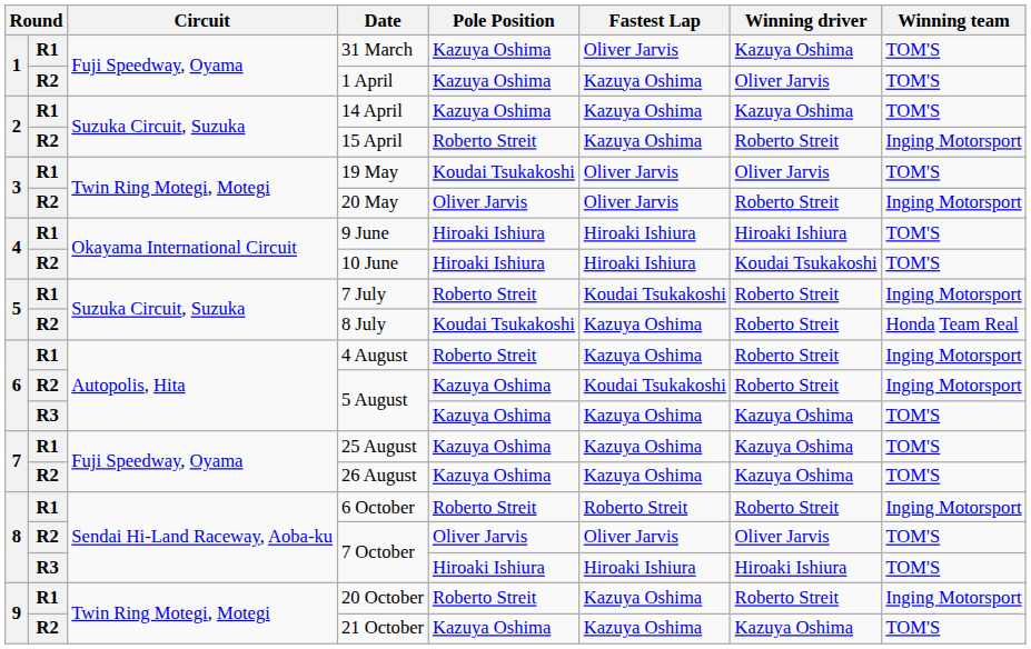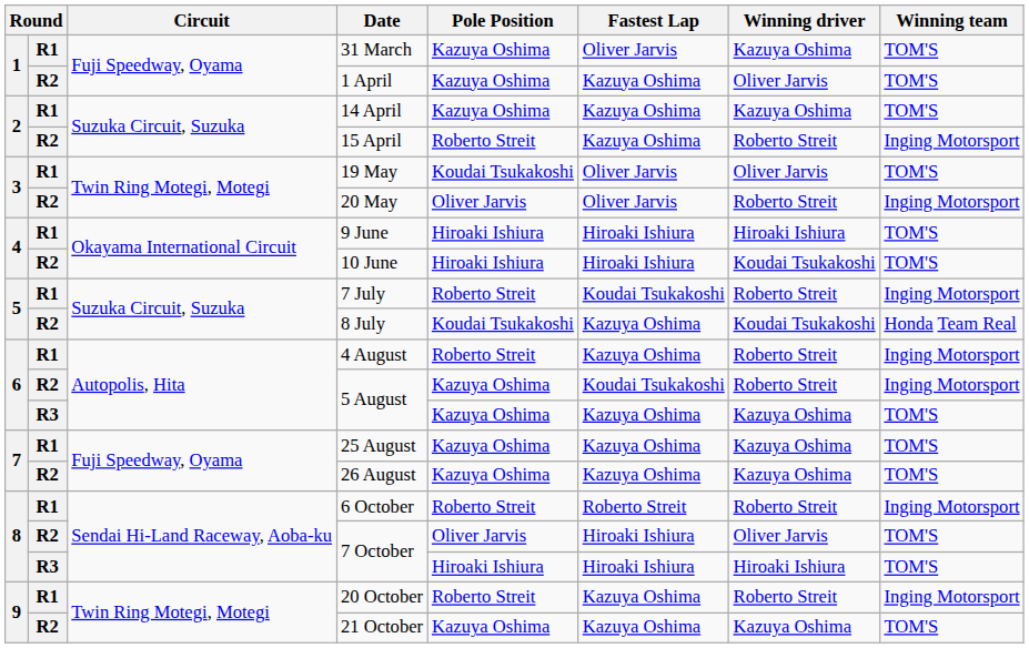 <table class="wikitable" style="font-size: 85%;">
 <tr>
 <th colspan=2>Round</th>
 <th>Circuit</th>
 <th>Date</th>
 <th>Pole Position</th>
 <th>Fastest Lap</th>
 <th>Winning driver</th>
 <th>Winning team</th>
 </tr>
 <tr>
 <th rowspan=2>1</th>
 <th>R1</th>
 <td rowspan=2><a href='#'>Fuji Speedway</a>, <a href='#'>Oyama</a></td>
 <td>31 March</td>
 <td> <a href='#'>Kazuya Oshima</a></td>
 <td> <a href='#'>Oliver Jarvis</a></td>
 <td> <a href='#'>Kazuya Oshima</a></td>
 <td><a href='#'>TOM'S</a></td>
 </tr>
 <tr>
 <th>R2</th>
 <td>1 April</td>
 <td> <a href='#'>Kazuya Oshima</a></td>
 <td> <a href='#'>Kazuya Oshima</a></td>
 <td> <a href='#'>Oliver Jarvis</a></td>
 <td><a href='#'>TOM'S</a></td>
 </tr>
 <tr>
 <th rowspan=2>2</th>
 <th>R1</th>
 <td rowspan=2><a href='#'>Suzuka Circuit</a>, <a href='#'>Suzuka</a></td>
 <td>14 April</td>
 <td> <a href='#'>Kazuya Oshima</a></td>
 <td> <a href='#'>Kazuya Oshima</a></td>
 <td> <a href='#'>Kazuya Oshima</a></td>
 <td><a href='#'>TOM'S</a></td>
 </tr>
 <tr>
 <th>R2</th>
 <td>15 April</td>
 <td> <a href='#'>Roberto Streit</a></td>
 <td> <a href='#'>Kazuya Oshima</a></td>
 <td> <a href='#'>Roberto Streit</a></td>
 <td><a href='#'>Inging Motorsport</a></td>
 </tr>
 <tr>
 <th rowspan=2>3</th>
 <th>R1</th>
 <td rowspan=2><a href='#'>Twin Ring Motegi</a>, <a href='#'>Motegi</a></td>
 <td>19 May</td>
 <td> <a href='#'>Koudai Tsukakoshi</a></td>
 <td> <a href='#'>Oliver Jarvis</a></td>
 <td> <a href='#'>Oliver Jarvis</a></td>
 <td><a href='#'>TOM'S</a></td>
 </tr>
 <tr>
 <th>R2</th>
 <td>20 May</td>
 <td> <a href='#'>Oliver Jarvis</a></td>
 <td> <a href='#'>Oliver Jarvis</a></td>
 <td> <a href='#'>Roberto Streit</a></td>
 <td><a href='#'>Inging Motorsport</a></td>
 </tr>
 <tr>
 <th rowspan=2>4</th>
 <th>R1</th>
 <td rowspan=2><a href='#'>Okayama International Circuit</a></td>
 <td>9 June</td>
 <td> <a href='#'>Hiroaki Ishiura</a></td>
 <td> <a href='#'>Hiroaki Ishiura</a></td>
 <td> <a href='#'>Hiroaki Ishiura</a></td>
 <td><a href='#'>TOM'S</a></td>
 </tr>
 <tr>
 <th>R2</th>
 <td>10 June</td>
 <td> <a href='#'>Hiroaki Ishiura</a></td>
 <td> <a href='#'>Hiroaki Ishiura</a></td>
 <td> <a href='#'>Koudai Tsukakoshi</a></td>
 <td><a href='#'>TOM'S</a></td>
 </tr>
 <tr>
 <th rowspan=2>5</th>
 <th>R1</th>
 <td rowspan=2><a href='#'>Suzuka Circuit</a>, <a href='#'>Suzuka</a></td>
 <td>7 July</td>
 <td> <a href='#'>Roberto Streit</a></td>
 <td> <a href='#'>Koudai Tsukakoshi</a></td>
 <td> <a href='#'>Roberto Streit</a></td>
 <td><a href='#'>Inging Motorsport</a></td>
 </tr>
 <tr>
 <th>R2</th>
 <td>8 July</td>
 <td> <a href='#'>Koudai Tsukakoshi</a></td>
 <td> <a href='#'>Kazuya Oshima</a></td>
-<td> <a href='#'>Roberto Streit</a></td>
+<td> <a href='#'>Koudai Tsukakoshi</a></td>
 <td><a href='#'>Honda</a> <a href='#'>Team Real</a></td>
 </tr>
 <tr>
 <th rowspan=3>6</th>
 <th>R1</th>
 <td rowspan=3><a href='#'>Autopolis</a>, <a href='#'>Hita</a></td>
 <td>4 August</td>
 <td> <a href='#'>Roberto Streit</a></td>
 <td> <a href='#'>Kazuya Oshima</a></td>
 <td> <a href='#'>Roberto Streit</a></td>
 <td><a href='#'>Inging Motorsport</a></td>
 </tr>
 <tr>
 <th>R2</th>
 <td rowspan=2>5 August</td>
 <td> <a href='#'>Kazuya Oshima</a></td>
 <td> <a href='#'>Koudai Tsukakoshi</a></td>
 <td> <a href='#'>Roberto Streit</a></td>
 <td><a href='#'>Inging Motorsport</a></td>
 </tr>
 <tr>
 <th>R3</th>
 <td> <a href='#'>Kazuya Oshima</a></td>
 <td> <a href='#'>Kazuya Oshima</a></td>
 <td> <a href='#'>Kazuya Oshima</a></td>
 <td><a href='#'>TOM'S</a></td>
 </tr>
 <tr>
 <th rowspan=2>7</th>
 <th>R1</th>
 <td rowspan=2><a href='#'>Fuji Speedway</a>, <a href='#'>Oyama</a></td>
 <td>25 August</td>
 <td> <a href='#'>Kazuya Oshima</a></td>
 <td> <a href='#'>Kazuya Oshima</a></td>
 <td> <a href='#'>Kazuya Oshima</a></td>
 <td><a href='#'>TOM'S</a></td>
 </tr>
 <tr>
 <th>R2</th>
 <td>26 August</td>
 <td> <a href='#'>Kazuya Oshima</a></td>
 <td> <a href='#'>Kazuya Oshima</a></td>
 <td> <a href='#'>Kazuya Oshima</a></td>
 <td><a href='#'>TOM'S</a></td>
 </tr>
 <tr>
 <th rowspan=3>8</th>
 <th>R1</th>
 <td rowspan=3><a href='#'>Sendai Hi-Land Raceway</a>, <a href='#'>Aoba-ku</a></td>
 <td>6 October</td>
 <td> <a href='#'>Roberto Streit</a></td>
 <td> <a href='#'>Roberto Streit</a></td>
 <td> <a href='#'>Roberto Streit</a></td>
 <td><a href='#'>Inging Motorsport</a></td>
 </tr>
 <tr>
 <th>R2</th>
 <td rowspan=2>7 October</td>
 <td> <a href='#'>Oliver Jarvis</a></td>
-<td> <a href='#'>Oliver Jarvis</a></td>
+<td> <a href='#'>Hiroaki Ishiura</a></td>
 <td> <a href='#'>Oliver Jarvis</a></td>
 <td><a href='#'>TOM'S</a></td>
 </tr>
 <tr>
 <th>R3</th>
 <td> <a href='#'>Hiroaki Ishiura</a></td>
 <td> <a href='#'>Hiroaki Ishiura</a></td>
 <td> <a href='#'>Hiroaki Ishiura</a></td>
 <td><a href='#'>TOM'S</a></td>
 </tr>
 <tr>
 <th rowspan=2>9</th>
 <th>R1</th>
 <td rowspan=2><a href='#'>Twin Ring Motegi</a>, <a href='#'>Motegi</a></td>
 <td>20 October</td>
 <td> <a href='#'>Roberto Streit</a></td>
 <td> <a href='#'>Kazuya Oshima</a></td>
 <td> <a href='#'>Roberto Streit</a></td>
 <td><a href='#'>Inging Motorsport</a></td>
 </tr>
 <tr>
 <th>R2</th>
 <td>21 October</td>
 <td> <a href='#'>Kazuya Oshima</a></td>
 <td> <a href='#'>Kazuya Oshima</a></td>
 <td> <a href='#'>Kazuya Oshima</a></td>
 <td><a href='#'>TOM'S</a></td>
 </tr>
 </table>
